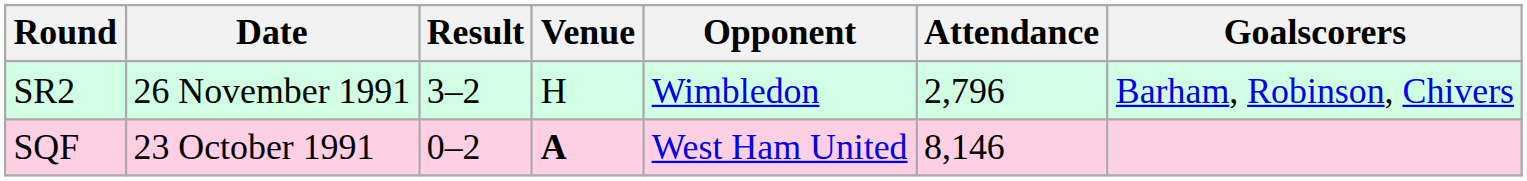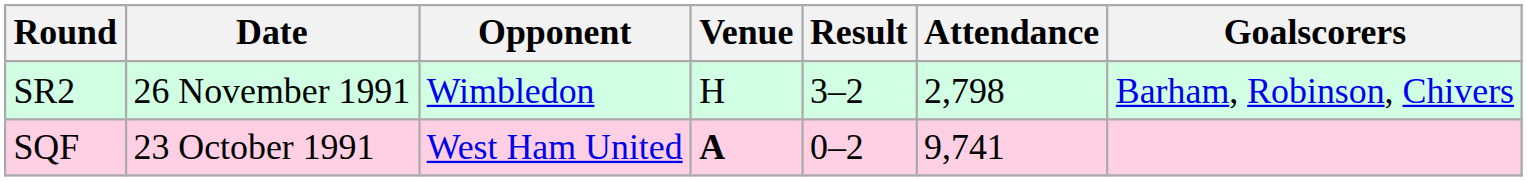 <table class="wikitable">
 <tr>
 <th>Round</th>
 <th>Date</th>
+<th>Opponent</th>
+<th>Venue</th>
 <th>Result</th>
-<th>Venue</th>
-<th>Opponent</th>
 <th>Attendance</th>
 <th>Goalscorers</th>
 </tr>
 <tr style="background-color: #d0ffe3;">
 <td>SR2</td>
 <td>26 November 1991</td>
+<td><a href='#'>Wimbledon</a></td>
+<td>H</td>
 <td>3–2</td>
-<td>H</td>
-<td><a href='#'>Wimbledon</a></td>
-<td>2,796</td>
+<td>2,798</td>
 <td><a href='#'>Barham</a>, <a href='#'>Robinson</a>, <a href='#'>Chivers</a></td>
 </tr>
 <tr style="background-color: #ffd0e3;">
 <td>SQF</td>
 <td>23 October 1991</td>
+<td><a href='#'>West Ham United</a></td>
+<td><strong>A</strong></td>
 <td>0–2</td>
-<td><strong>A</strong></td>
-<td><a href='#'>West Ham United</a></td>
-<td>8,146</td>
+<td>9,741</td>
 <td></td>
 </tr>
 </table>
